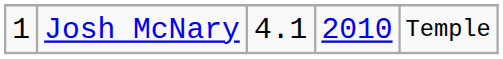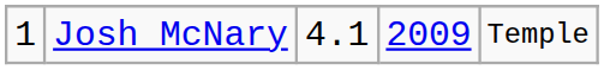 <table class="wikitable">
 <tr>
 </tr>
 <tr>
 <td>1</td>
 <td><a href='#'>Josh McNary</a></td>
 <td>4.1</td>
-<td><a href='#'>2010</a></td>
+<td><a href='#'>2009</a></td>
 <td style="font-size:80%;">Temple</td>
 </tr>
 </table>
